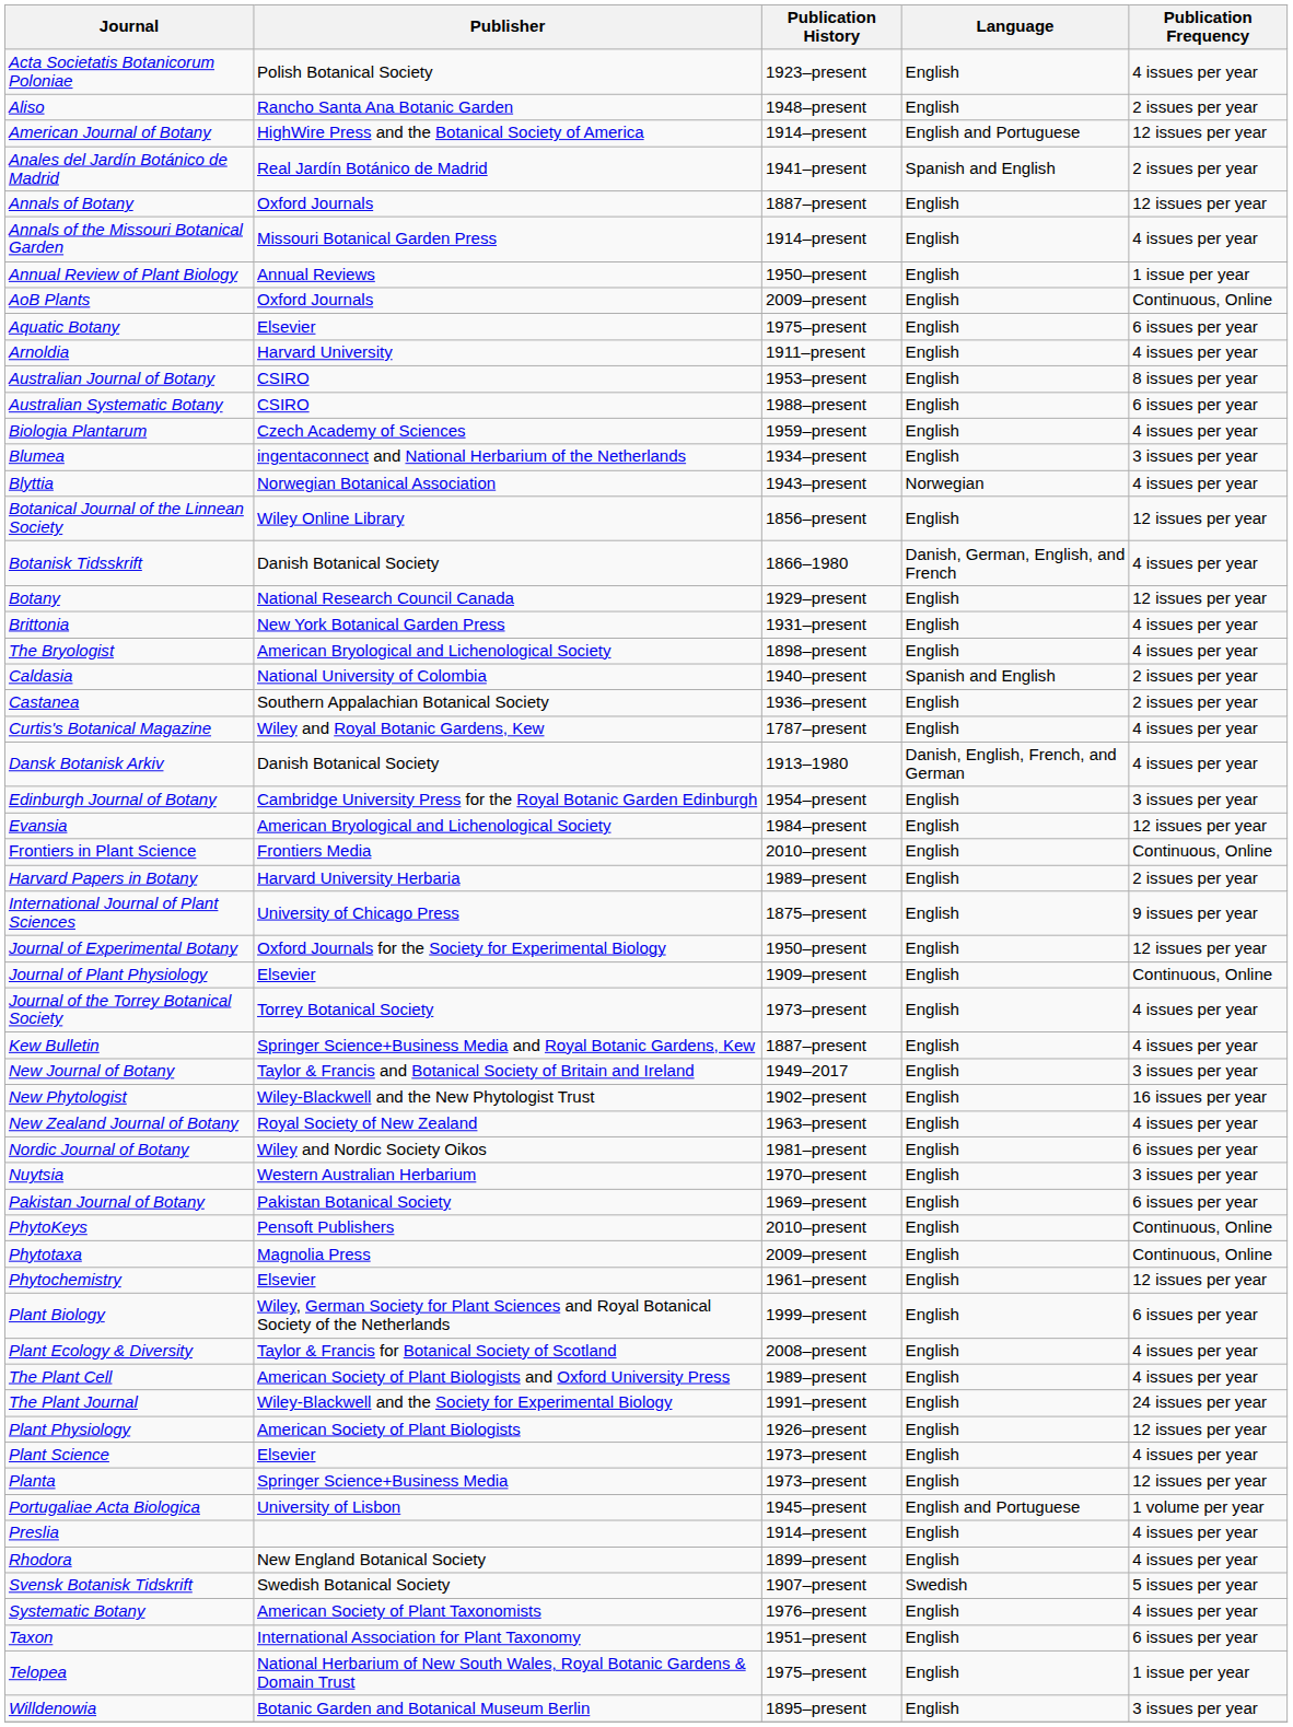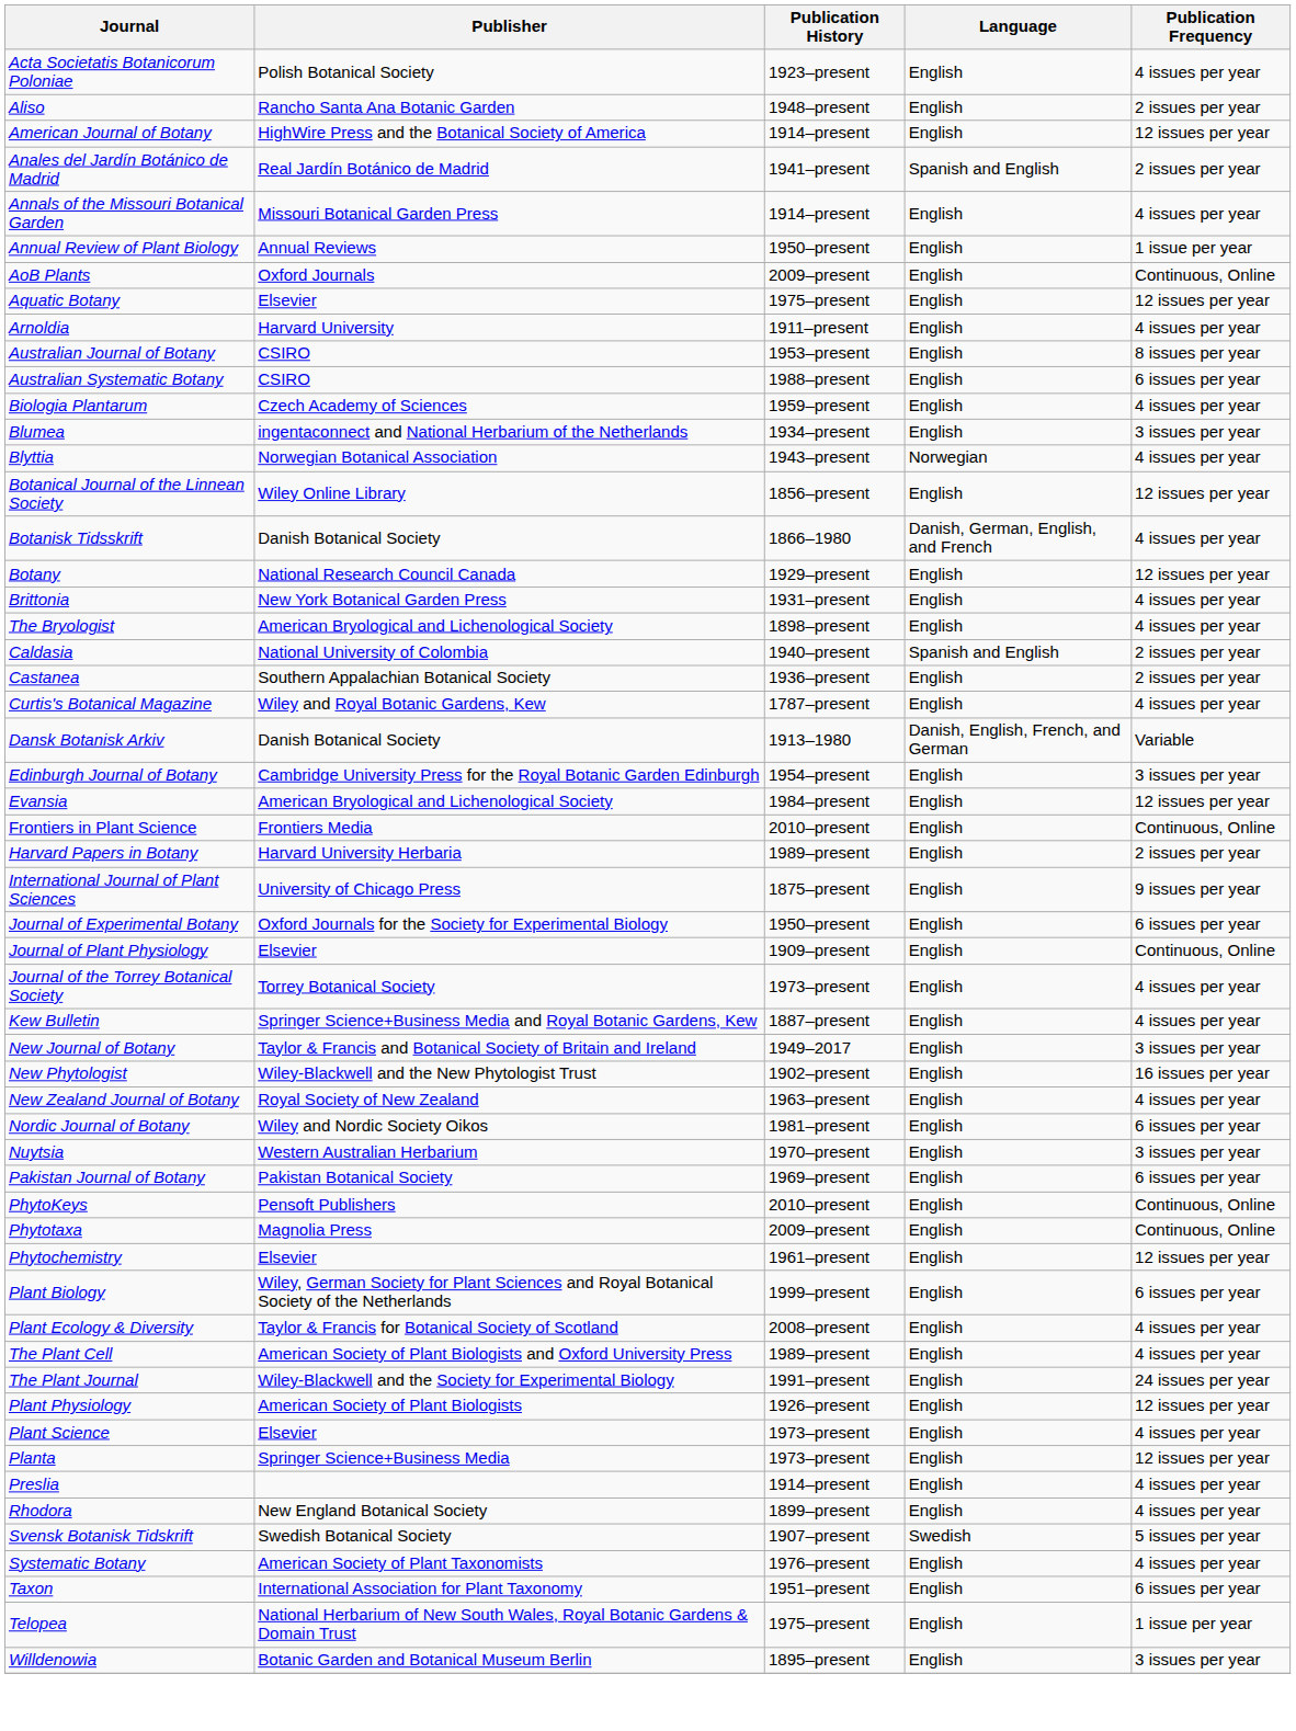 <table class="wikitable sortable">
 <tr>
 <th>Journal</th>
 <th>Publisher</th>
 <th>Publication History</th>
 <th>Language</th>
 <th>Publication Frequency</th>
 </tr>
 <tr>
 <td><em><a href='#'>Acta Societatis Botanicorum Poloniae</a></em></td>
 <td>Polish Botanical Society</td>
 <td>1923–present</td>
 <td>English</td>
 <td>4 issues per year</td>
 </tr>
 <tr>
 <td><em><a href='#'>Aliso</a></em></td>
 <td><a href='#'>Rancho Santa Ana Botanic Garden</a></td>
 <td>1948–present</td>
 <td>English</td>
 <td>2 issues per year</td>
 </tr>
 <tr>
 <td><em><a href='#'>American Journal of Botany</a></em></td>
 <td><a href='#'>HighWire Press</a> and the <a href='#'>Botanical Society of America</a></td>
 <td>1914–present</td>
-<td>English and Portuguese</td>
+<td>English</td>
 <td>12 issues per year</td>
 </tr>
 <tr>
 <td><em><a href='#'>Anales del Jardín Botánico de Madrid</a></em></td>
 <td><a href='#'>Real Jardín Botánico de Madrid</a></td>
 <td>1941–present</td>
 <td>Spanish and English</td>
 <td>2 issues per year</td>
-</tr>
-<tr>
-<td><em><a href='#'>Annals of Botany</a></em></td>
-<td><a href='#'>Oxford Journals</a></td>
-<td>1887–present</td>
-<td>English</td>
-<td>12 issues per year</td>
 </tr>
 <tr>
 <td><em><a href='#'>Annals of the Missouri Botanical Garden</a></em></td>
 <td><a href='#'>Missouri Botanical Garden Press</a></td>
 <td>1914–present</td>
 <td>English</td>
 <td>4 issues per year</td>
 </tr>
 <tr>
 <td><em><a href='#'>Annual Review of Plant Biology</a></em></td>
 <td><a href='#'>Annual Reviews</a></td>
 <td>1950–present</td>
 <td>English</td>
 <td>1 issue per year</td>
 </tr>
 <tr>
 <td><em><a href='#'>AoB Plants</a></em></td>
 <td><a href='#'>Oxford Journals</a></td>
 <td>2009–present</td>
 <td>English</td>
 <td>Continuous, Online</td>
 </tr>
 <tr>
 <td><em><a href='#'>Aquatic Botany</a></em></td>
 <td><a href='#'>Elsevier</a></td>
 <td>1975–present</td>
 <td>English</td>
-<td>6 issues per year</td>
+<td>12 issues per year</td>
 </tr>
 <tr>
 <td><em><a href='#'>Arnoldia</a></em></td>
 <td><a href='#'>Harvard University</a></td>
 <td>1911–present</td>
 <td>English</td>
 <td>4 issues per year</td>
 </tr>
 <tr>
 <td><em><a href='#'>Australian Journal of Botany</a></em></td>
 <td><a href='#'>CSIRO</a></td>
 <td>1953–present</td>
 <td>English</td>
 <td>8 issues per year</td>
 </tr>
 <tr>
 <td><em><a href='#'>Australian Systematic Botany</a></em></td>
 <td><a href='#'>CSIRO</a></td>
 <td>1988–present</td>
 <td>English</td>
 <td>6 issues per year</td>
 </tr>
 <tr>
 <td><em><a href='#'>Biologia Plantarum</a></em></td>
 <td><a href='#'>Czech Academy of Sciences</a></td>
 <td>1959–present</td>
 <td>English</td>
 <td>4 issues per year</td>
 </tr>
 <tr>
 <td><em><a href='#'>Blumea</a></em></td>
 <td><a href='#'>ingentaconnect</a> and <a href='#'>National Herbarium of the Netherlands</a></td>
 <td>1934–present</td>
 <td>English</td>
 <td>3 issues per year</td>
 </tr>
 <tr>
 <td><em><a href='#'>Blyttia</a></em></td>
 <td><a href='#'>Norwegian Botanical Association</a></td>
 <td>1943–present</td>
 <td>Norwegian</td>
 <td>4 issues per year</td>
 </tr>
 <tr>
 <td><em><a href='#'>Botanical Journal of the Linnean Society</a></em></td>
 <td><a href='#'>Wiley Online Library</a></td>
 <td>1856–present</td>
 <td>English</td>
 <td>12 issues per year</td>
 </tr>
 <tr>
 <td><em><a href='#'>Botanisk Tidsskrift</a></em></td>
 <td>Danish Botanical Society</td>
 <td>1866–1980</td>
 <td>Danish, German, English, and French</td>
 <td>4 issues per year</td>
 </tr>
 <tr>
 <td><em><a href='#'>Botany</a></em></td>
 <td><a href='#'>National Research Council Canada</a></td>
 <td>1929–present</td>
 <td>English</td>
 <td>12 issues per year</td>
 </tr>
 <tr>
 <td><em><a href='#'>Brittonia</a></em></td>
 <td><a href='#'>New York Botanical Garden Press</a></td>
 <td>1931–present</td>
 <td>English</td>
 <td>4 issues per year</td>
 </tr>
 <tr>
 <td><em><a href='#'>The Bryologist</a></em></td>
 <td><a href='#'>American Bryological and Lichenological Society</a></td>
 <td>1898–present</td>
 <td>English</td>
 <td>4 issues per year</td>
 </tr>
 <tr>
 <td><em><a href='#'>Caldasia</a></em></td>
 <td><a href='#'>National University of Colombia</a></td>
 <td>1940–present</td>
 <td>Spanish and English</td>
 <td>2 issues per year</td>
 </tr>
 <tr>
 <td><em><a href='#'>Castanea</a></em></td>
 <td>Southern Appalachian Botanical Society</td>
 <td>1936–present</td>
 <td>English</td>
 <td>2 issues per year</td>
 </tr>
 <tr>
 <td><em><a href='#'>Curtis's Botanical Magazine</a></em></td>
 <td><a href='#'>Wiley</a> and <a href='#'>Royal Botanic Gardens, Kew</a></td>
 <td>1787–present</td>
 <td>English</td>
 <td>4 issues per year</td>
 </tr>
 <tr>
 <td><em><a href='#'>Dansk Botanisk Arkiv</a></em></td>
 <td>Danish Botanical Society</td>
 <td>1913–1980</td>
 <td>Danish, English, French, and German</td>
-<td>4 issues per year</td>
+<td>Variable</td>
 </tr>
 <tr>
 <td><em><a href='#'>Edinburgh Journal of Botany</a></em></td>
 <td><a href='#'>Cambridge University Press</a> for the <a href='#'>Royal Botanic Garden Edinburgh</a></td>
 <td>1954–present</td>
 <td>English</td>
 <td>3 issues per year</td>
 </tr>
 <tr>
 <td><em><a href='#'>Evansia</a></em></td>
 <td><a href='#'>American Bryological and Lichenological Society</a></td>
 <td>1984–present</td>
 <td>English</td>
 <td>12 issues per year</td>
 </tr>
 <tr>
 <td><a href='#'>Frontiers in Plant Science</a></td>
 <td><a href='#'>Frontiers Media</a></td>
 <td>2010–present</td>
 <td>English</td>
 <td>Continuous, Online</td>
 </tr>
 <tr>
 <td><em><a href='#'>Harvard Papers in Botany</a></em></td>
 <td><a href='#'>Harvard University Herbaria</a></td>
 <td>1989–present</td>
 <td>English</td>
 <td>2 issues per year</td>
 </tr>
 <tr>
 <td><em><a href='#'>International Journal of Plant Sciences</a></em></td>
 <td><a href='#'>University of Chicago Press</a></td>
 <td>1875–present</td>
 <td>English</td>
 <td>9 issues per year</td>
 </tr>
 <tr>
 <td><em><a href='#'>Journal of Experimental Botany</a></em></td>
 <td><a href='#'>Oxford Journals</a> for the <a href='#'>Society for Experimental Biology</a></td>
 <td>1950–present</td>
 <td>English</td>
-<td>12 issues per year</td>
+<td>6 issues per year</td>
 </tr>
 <tr>
 <td><em><a href='#'>Journal of Plant Physiology</a></em></td>
 <td><a href='#'>Elsevier</a></td>
 <td>1909–present</td>
 <td>English</td>
 <td>Continuous, Online</td>
 </tr>
 <tr>
 <td><em><a href='#'>Journal of the Torrey Botanical Society</a></em></td>
 <td><a href='#'>Torrey Botanical Society</a></td>
 <td>1973–present</td>
 <td>English</td>
 <td>4 issues per year</td>
 </tr>
 <tr>
 <td><em><a href='#'>Kew Bulletin</a></em></td>
 <td><a href='#'>Springer Science+Business Media</a> and <a href='#'>Royal Botanic Gardens, Kew</a></td>
 <td>1887–present</td>
 <td>English</td>
 <td>4 issues per year</td>
 </tr>
 <tr>
 <td><em><a href='#'>New Journal of Botany</a></em></td>
 <td><a href='#'>Taylor & Francis</a> and <a href='#'>Botanical Society of Britain and Ireland</a></td>
 <td>1949–2017</td>
 <td>English</td>
 <td>3 issues per year</td>
 </tr>
 <tr>
 <td><em><a href='#'>New Phytologist</a></em></td>
 <td><a href='#'>Wiley-Blackwell</a> and the New Phytologist Trust</td>
 <td>1902–present</td>
 <td>English</td>
 <td>16 issues per year</td>
 </tr>
 <tr>
 <td><em><a href='#'>New Zealand Journal of Botany</a></em></td>
 <td><a href='#'>Royal Society of New Zealand</a></td>
 <td>1963–present</td>
 <td>English</td>
 <td>4 issues per year</td>
 </tr>
 <tr>
 <td><em><a href='#'>Nordic Journal of Botany</a></em></td>
 <td><a href='#'>Wiley</a> and Nordic Society Oikos</td>
 <td>1981–present</td>
 <td>English</td>
 <td>6 issues per year</td>
 </tr>
 <tr>
 <td><em><a href='#'>Nuytsia</a></em></td>
 <td><a href='#'>Western Australian Herbarium</a></td>
 <td>1970–present</td>
 <td>English</td>
 <td>3 issues per year</td>
 </tr>
 <tr>
 <td><em><a href='#'>Pakistan Journal of Botany</a></em></td>
 <td><a href='#'>Pakistan Botanical Society</a></td>
 <td>1969–present</td>
 <td>English</td>
 <td>6 issues per year</td>
 </tr>
 <tr>
 <td><em><a href='#'>PhytoKeys</a></em></td>
 <td><a href='#'>Pensoft Publishers</a></td>
 <td>2010–present</td>
 <td>English</td>
 <td>Continuous, Online</td>
 </tr>
 <tr>
 <td><em><a href='#'>Phytotaxa</a></em></td>
 <td><a href='#'>Magnolia Press</a></td>
 <td>2009–present</td>
 <td>English</td>
 <td>Continuous, Online</td>
 </tr>
 <tr>
 <td><em><a href='#'>Phytochemistry</a></em></td>
 <td><a href='#'>Elsevier</a></td>
 <td>1961–present</td>
 <td>English</td>
 <td>12 issues per year</td>
 </tr>
 <tr>
 <td><em><a href='#'>Plant Biology</a></em></td>
 <td><a href='#'>Wiley</a>, <a href='#'>German Society for Plant Sciences</a> and Royal Botanical Society of the Netherlands</td>
 <td>1999–present</td>
 <td>English</td>
 <td>6 issues per year</td>
 </tr>
 <tr>
 <td><em><a href='#'>Plant Ecology & Diversity</a></em></td>
 <td><a href='#'>Taylor & Francis</a> for <a href='#'>Botanical Society of Scotland</a></td>
 <td>2008–present</td>
 <td>English</td>
 <td>4 issues per year</td>
 </tr>
 <tr>
 <td><a href='#'><em>The Plant Cell</em></a></td>
 <td><a href='#'>American Society of Plant Biologists</a> and <a href='#'>Oxford University Press</a></td>
 <td>1989–present</td>
 <td>English</td>
 <td>4 issues per year</td>
 </tr>
 <tr>
 <td><em><a href='#'>The Plant Journal</a></em></td>
 <td><a href='#'>Wiley-Blackwell</a> and the <a href='#'>Society for Experimental Biology</a></td>
 <td>1991–present</td>
 <td>English</td>
 <td>24 issues per year</td>
 </tr>
 <tr>
 <td><em><a href='#'>Plant Physiology</a></em></td>
 <td><a href='#'>American Society of Plant Biologists</a></td>
 <td>1926–present</td>
 <td>English</td>
 <td>12 issues per year</td>
 </tr>
 <tr>
 <td><em><a href='#'>Plant Science</a></em></td>
 <td><a href='#'>Elsevier</a></td>
 <td>1973–present</td>
 <td>English</td>
 <td>4 issues per year</td>
 </tr>
 <tr>
 <td><em><a href='#'>Planta</a></em></td>
 <td><a href='#'>Springer Science+Business Media</a></td>
 <td>1973–present</td>
 <td>English</td>
 <td>12 issues per year</td>
 </tr>
 <tr>
-<td><em><a href='#'>Portugaliae Acta Biologica</a></em></td>
-<td><a href='#'>University of Lisbon</a></td>
-<td>1945–present</td>
-<td>English and Portuguese</td>
-<td>1 volume per year</td>
-</tr>
-<tr>
 <td><em><a href='#'>Preslia</a></em></td>
 <td></td>
 <td>1914–present</td>
 <td>English</td>
 <td>4 issues per year</td>
 </tr>
 <tr>
 <td><em><a href='#'>Rhodora</a></em></td>
 <td>New England Botanical Society</td>
 <td>1899–present</td>
 <td>English</td>
 <td>4 issues per year</td>
 </tr>
 <tr>
 <td><em><a href='#'>Svensk Botanisk Tidskrift</a></em></td>
 <td>Swedish Botanical Society</td>
 <td>1907–present</td>
 <td>Swedish</td>
 <td>5 issues per year</td>
 </tr>
 <tr>
 <td><em><a href='#'>Systematic Botany</a></em></td>
 <td><a href='#'>American Society of Plant Taxonomists</a></td>
 <td>1976–present</td>
 <td>English</td>
 <td>4 issues per year</td>
 </tr>
 <tr>
 <td><em><a href='#'>Taxon</a></em></td>
 <td><a href='#'>International Association for Plant Taxonomy</a></td>
 <td>1951–present</td>
 <td>English</td>
 <td>6 issues per year</td>
 </tr>
 <tr>
 <td><em><a href='#'>Telopea</a></em></td>
 <td><a href='#'>National Herbarium of New South Wales, Royal Botanic Gardens & Domain Trust</a></td>
 <td>1975–present</td>
 <td>English</td>
 <td>1 issue per year</td>
 </tr>
 <tr>
 <td><em><a href='#'>Willdenowia</a></em></td>
 <td><a href='#'>Botanic Garden and Botanical Museum Berlin</a></td>
 <td>1895–present</td>
 <td>English</td>
 <td>3 issues per year</td>
 </tr>
 <tr>
 </tr>
 </table>
